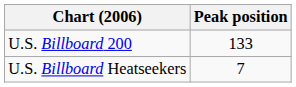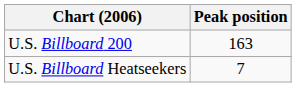 <table class="wikitable">
 <tr>
 <th>Chart (2006)</th>
 <th>Peak position</th>
 </tr>
 <tr>
 <td>U.S. <a href='#'><em>Billboard</em> 200</a></td>
-<td align="center">133</td>
+<td align="center">163</td>
 </tr>
 <tr>
 <td>U.S. <em><a href='#'>Billboard</a></em> Heatseekers</td>
 <td align="center">7</td>
 </tr>
 </table>
